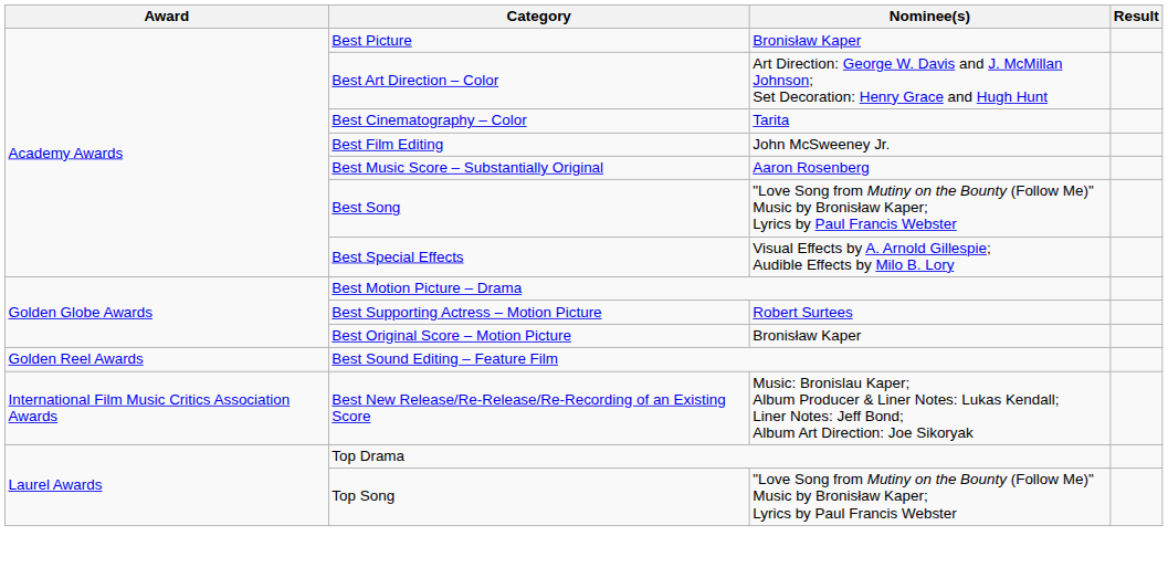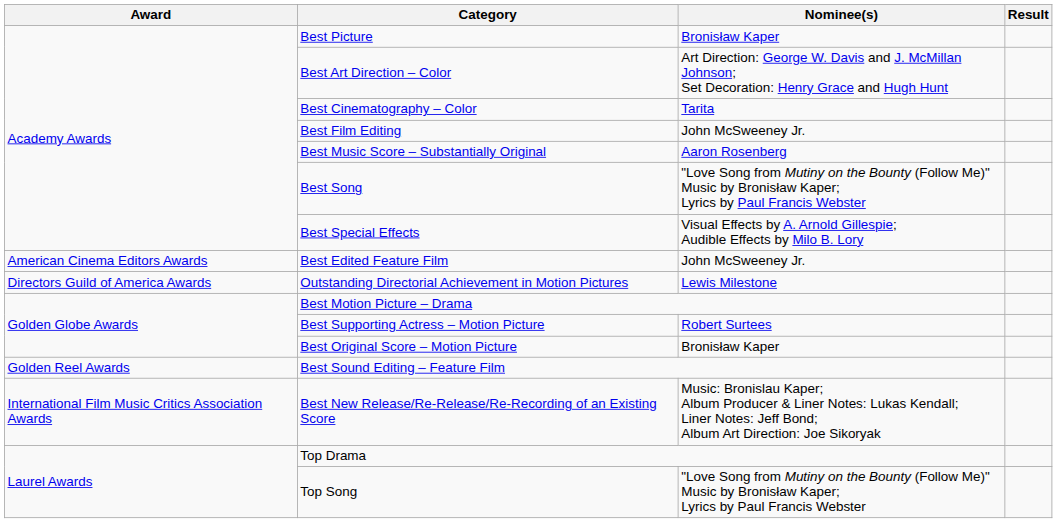 <table class="wikitable plainrowheaders">
 <tr>
 <th>Award</th>
 <th>Category</th>
 <th>Nominee(s)</th>
 <th>Result</th>
 </tr>
 <tr>
 <td rowspan="7"><a href='#'>Academy Awards</a></td>
 <td><a href='#'>Best Picture</a></td>
 <td><a href='#'>Bronisław Kaper</a></td>
 <td></td>
 </tr>
 <tr>
 <td><a href='#'>Best Art Direction – Color</a></td>
 <td>Art Direction: <a href='#'>George W. Davis</a> and <a href='#'>J. McMillan Johnson</a>; <br>Set Decoration: <a href='#'>Henry Grace</a> and <a href='#'>Hugh Hunt</a></td>
 <td></td>
 </tr>
 <tr>
 <td><a href='#'>Best Cinematography – Color</a></td>
 <td><a href='#'>Tarita</a></td>
 <td></td>
 </tr>
 <tr>
 <td><a href='#'>Best Film Editing</a></td>
 <td>John McSweeney Jr.</td>
 <td></td>
 </tr>
 <tr>
 <td><a href='#'>Best Music Score – Substantially Original</a></td>
 <td><a href='#'>Aaron Rosenberg</a></td>
 <td></td>
 </tr>
 <tr>
 <td><a href='#'>Best Song</a></td>
 <td>"Love Song from <em>Mutiny on the Bounty</em> (Follow Me)" <br> Music by Bronisław Kaper; <br> Lyrics by <a href='#'>Paul Francis Webster</a></td>
 <td></td>
 </tr>
 <tr>
 <td><a href='#'>Best Special Effects</a></td>
 <td>Visual Effects by <a href='#'>A. Arnold Gillespie</a>; <br> Audible Effects by <a href='#'>Milo B. Lory</a></td>
 <td></td>
 </tr>
 <tr>
+<td><a href='#'>American Cinema Editors Awards</a></td>
+<td><a href='#'>Best Edited Feature Film</a></td>
+<td>John McSweeney Jr.</td>
+<td></td>
+</tr>
+<tr>
+<td><a href='#'>Directors Guild of America Awards</a></td>
+<td><a href='#'>Outstanding Directorial Achievement in Motion Pictures</a></td>
+<td><a href='#'>Lewis Milestone</a></td>
+<td></td>
+</tr>
+<tr>
 <td rowspan="3"><a href='#'>Golden Globe Awards</a></td>
 <td colspan="2"><a href='#'>Best Motion Picture – Drama</a></td>
 <td></td>
 </tr>
 <tr>
 <td><a href='#'>Best Supporting Actress – Motion Picture</a></td>
 <td><a href='#'>Robert Surtees</a></td>
 <td></td>
 </tr>
 <tr>
 <td><a href='#'>Best Original Score – Motion Picture</a></td>
 <td>Bronisław Kaper</td>
 <td></td>
 </tr>
 <tr>
 <td><a href='#'>Golden Reel Awards</a></td>
 <td colspan="2"><a href='#'>Best Sound Editing – Feature Film</a></td>
 <td></td>
 </tr>
 <tr>
 <td><a href='#'>International Film Music Critics Association Awards</a></td>
 <td><a href='#'>Best New Release/Re-Release/Re-Recording of an Existing Score</a></td>
 <td>Music: Bronislau Kaper; <br> Album Producer & Liner Notes: Lukas Kendall; <br> Liner Notes: Jeff Bond; <br> Album Art Direction: Joe Sikoryak</td>
 <td></td>
 </tr>
 <tr>
 <td rowspan="2"><a href='#'>Laurel Awards</a></td>
 <td colspan="2">Top Drama</td>
 <td></td>
 </tr>
 <tr>
 <td>Top Song</td>
 <td>"Love Song from <em>Mutiny on the Bounty</em> (Follow Me)" <br> Music by Bronisław Kaper; <br> Lyrics by Paul Francis Webster</td>
 <td></td>
 </tr>
 </table>
